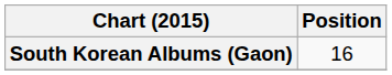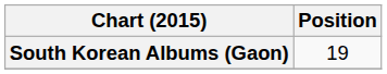 <table class="wikitable plainrowheaders">
 <tr>
 <th scope="col">Chart (2015)</th>
 <th scope="col">Position</th>
 </tr>
 <tr>
 <th scope="row">South Korean Albums (Gaon)</th>
-<td style="text-align:center">16</td>
+<td style="text-align:center">19</td>
 </tr>
 <tr>
 </tr>
 </table>
